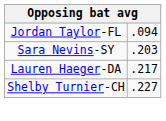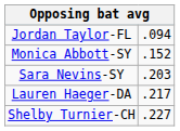 <table class="wikitable" style="font-size:95%; text-align:center;">
 <tr style="background:lightblue;"||>
 <th colspan=2>Opposing bat avg</th>
 </tr>
 <tr>
 <td><a href='#'>Jordan Taylor</a>-FL</td>
 <td>.094</td>
+</tr>
+<tr>
+<td><a href='#'>Monica Abbott</a>-SY</td>
+<td>.152</td>
 </tr>
 <tr>
 <td><a href='#'>Sara Nevins</a>-SY</td>
 <td>.203</td>
 </tr>
 <tr>
 <td><a href='#'>Lauren Haeger</a>-DA</td>
 <td>.217</td>
 </tr>
 <tr>
 <td><a href='#'>Shelby Turnier</a>-CH</td>
 <td>.227</td>
 </tr>
 </table>
